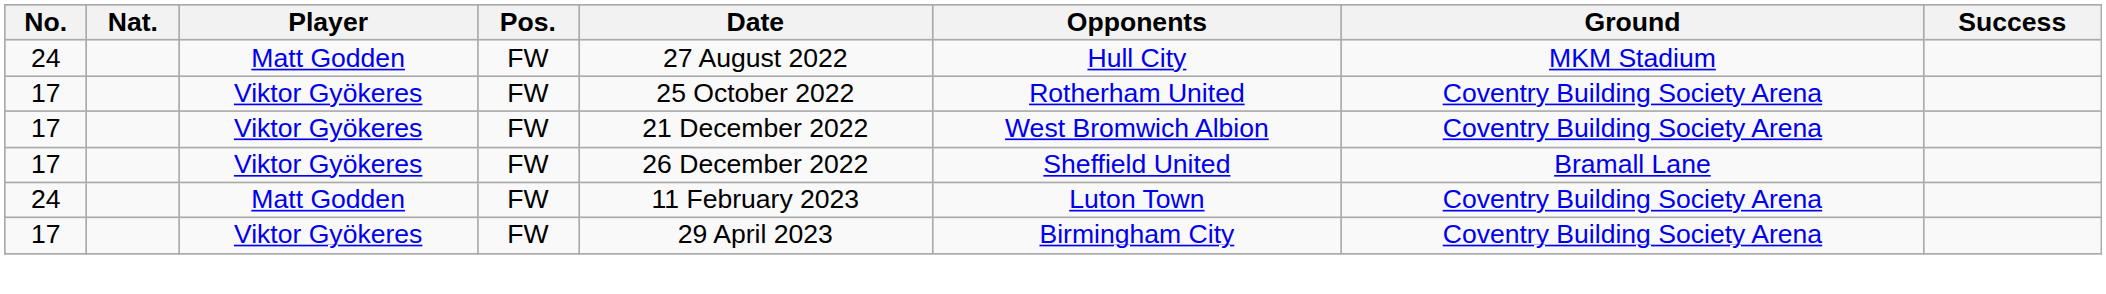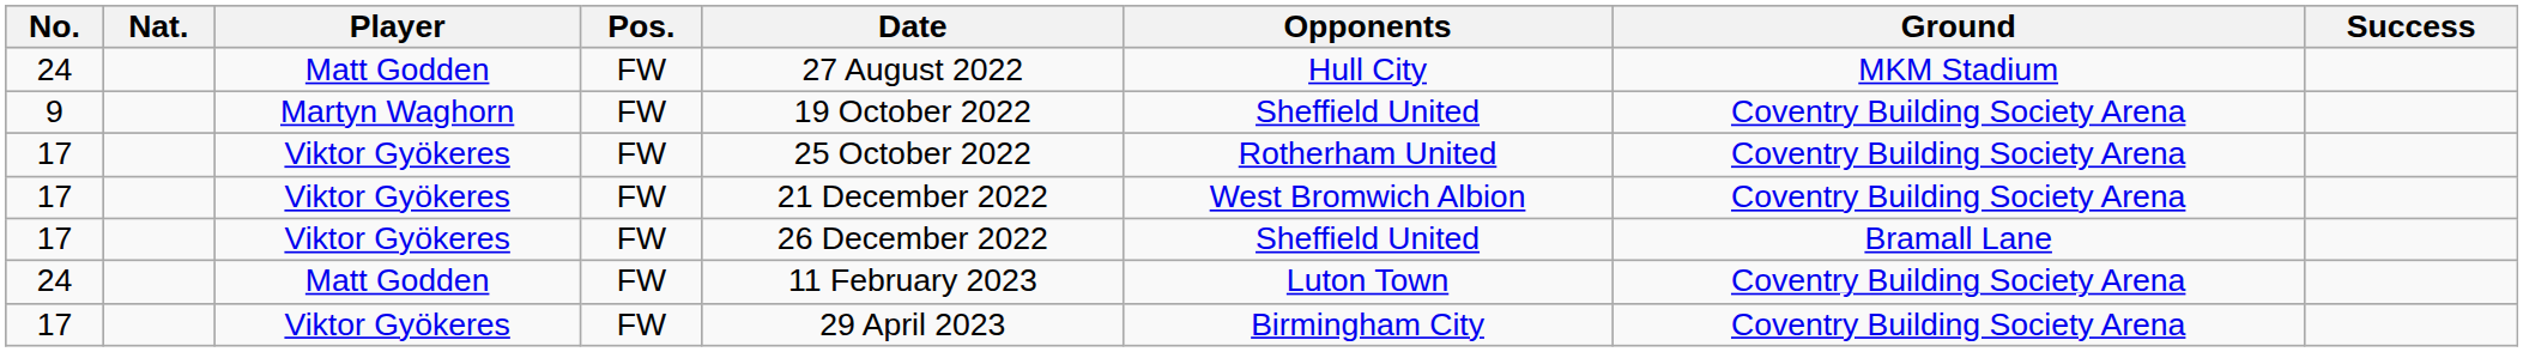 <table class="wikitable sortable alternance" style="font-size:100%; text-align:center; line-height:14px; width:100%;">
 <tr>
 <th>No.</th>
 <th>Nat.</th>
 <th>Player</th>
 <th>Pos.</th>
 <th>Date</th>
 <th>Opponents</th>
 <th>Ground</th>
 <th>Success</th>
 </tr>
 <tr>
 <td>24</td>
 <td></td>
 <td><a href='#'>Matt Godden</a></td>
 <td>FW</td>
 <td>27 August 2022</td>
 <td><a href='#'>Hull City</a></td>
 <td><a href='#'>MKM Stadium</a></td>
+<td></td>
+</tr>
+<tr>
+<td>9</td>
+<td></td>
+<td><a href='#'>Martyn Waghorn</a></td>
+<td>FW</td>
+<td>19 October 2022</td>
+<td><a href='#'>Sheffield United</a></td>
+<td><a href='#'>Coventry Building Society Arena</a></td>
 <td></td>
 </tr>
 <tr>
 <td>17</td>
 <td></td>
 <td><a href='#'>Viktor Gyökeres</a></td>
 <td>FW</td>
 <td>25 October 2022</td>
 <td><a href='#'>Rotherham United</a></td>
 <td><a href='#'>Coventry Building Society Arena</a></td>
 <td></td>
 </tr>
 <tr>
 <td>17</td>
 <td></td>
 <td><a href='#'>Viktor Gyökeres</a></td>
 <td>FW</td>
 <td>21 December 2022</td>
 <td><a href='#'>West Bromwich Albion</a></td>
 <td><a href='#'>Coventry Building Society Arena</a></td>
 <td></td>
 </tr>
 <tr>
 <td>17</td>
 <td></td>
 <td><a href='#'>Viktor Gyökeres</a></td>
 <td>FW</td>
 <td>26 December 2022</td>
 <td><a href='#'>Sheffield United</a></td>
 <td><a href='#'>Bramall Lane</a></td>
 <td></td>
 </tr>
 <tr>
 <td>24</td>
 <td></td>
 <td><a href='#'>Matt Godden</a></td>
 <td>FW</td>
 <td>11 February 2023</td>
 <td><a href='#'>Luton Town</a></td>
 <td><a href='#'>Coventry Building Society Arena</a></td>
 <td></td>
 </tr>
 <tr>
 <td>17</td>
 <td></td>
 <td><a href='#'>Viktor Gyökeres</a></td>
 <td>FW</td>
 <td>29 April 2023</td>
 <td><a href='#'>Birmingham City</a></td>
 <td><a href='#'>Coventry Building Society Arena</a></td>
 <td></td>
 </tr>
 </table>
